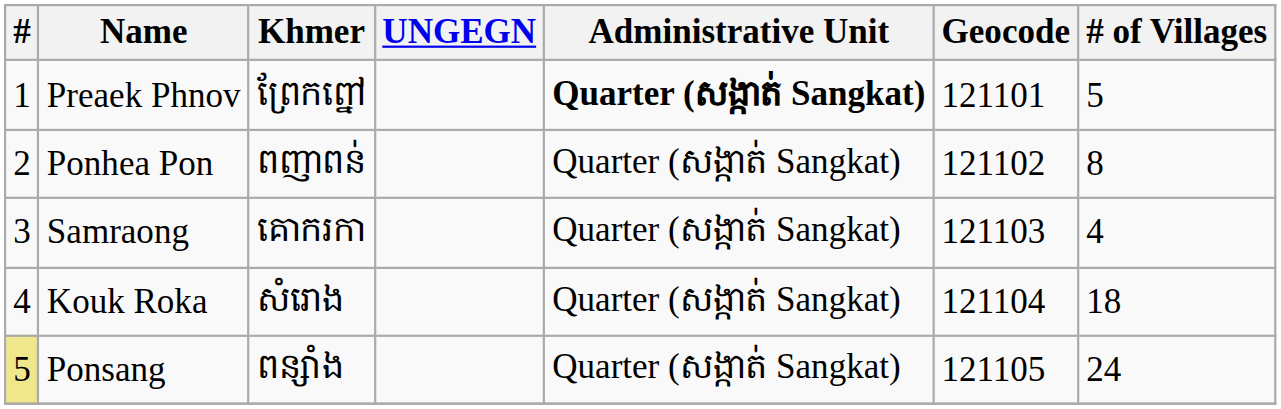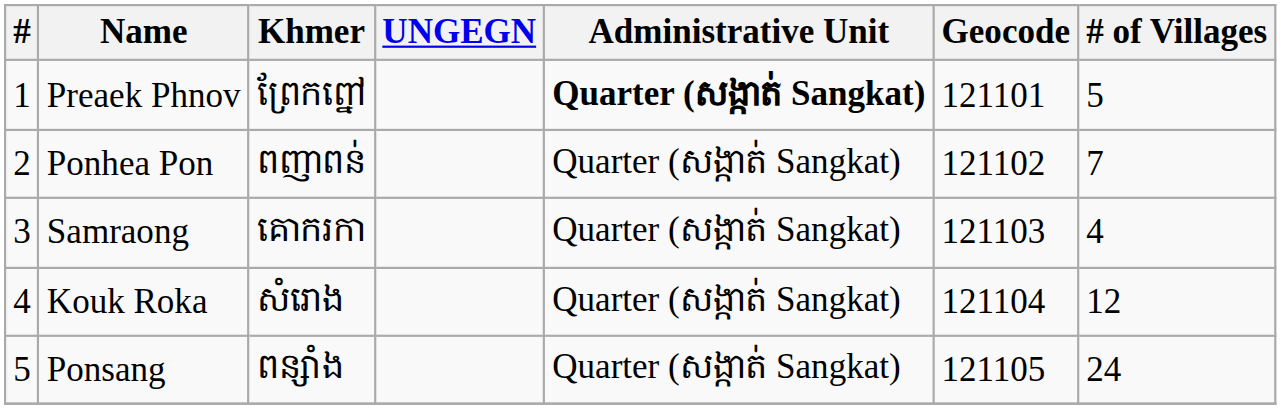 <table class="wikitable sortable">
 <tr>
 <th>#</th>
 <th>Name</th>
 <th>Khmer</th>
 <th><a href='#'>UNGEGN</a></th>
 <th>Administrative Unit</th>
 <th>Geocode</th>
 <th># of Villages</th>
 </tr>
 <tr>
 <td>1</td>
 <td>Preaek Phnov</td>
 <td>ព្រែកព្នៅ</td>
 <td></td>
 <td><strong>Quarter (សង្កាត់ Sangkat)</strong></td>
 <td>121101</td>
 <td>5</td>
 </tr>
 <tr>
 <td>2</td>
 <td>Ponhea Pon</td>
 <td>ពញាពន់</td>
 <td></td>
 <td>Quarter (សង្កាត់ Sangkat)</td>
 <td>121102</td>
-<td>8</td>
+<td>7</td>
 </tr>
 <tr>
 <td>3</td>
 <td>Samraong</td>
 <td>គោករកា</td>
 <td></td>
 <td>Quarter (សង្កាត់ Sangkat)</td>
 <td>121103</td>
 <td>4</td>
 </tr>
 <tr>
 <td>4</td>
 <td>Kouk Roka</td>
 <td>សំរោង</td>
 <td></td>
 <td>Quarter (សង្កាត់ Sangkat)</td>
 <td>121104</td>
-<td>18</td>
+<td>12</td>
 </tr>
 <tr>
-<td style="background: khaki;">5</td>
+<td>5</td>
 <td>Ponsang</td>
 <td>ពន្សាំង</td>
 <td></td>
 <td>Quarter (សង្កាត់ Sangkat)</td>
 <td>121105</td>
 <td>24</td>
 </tr>
 <tr>
 </tr>
 </table>
